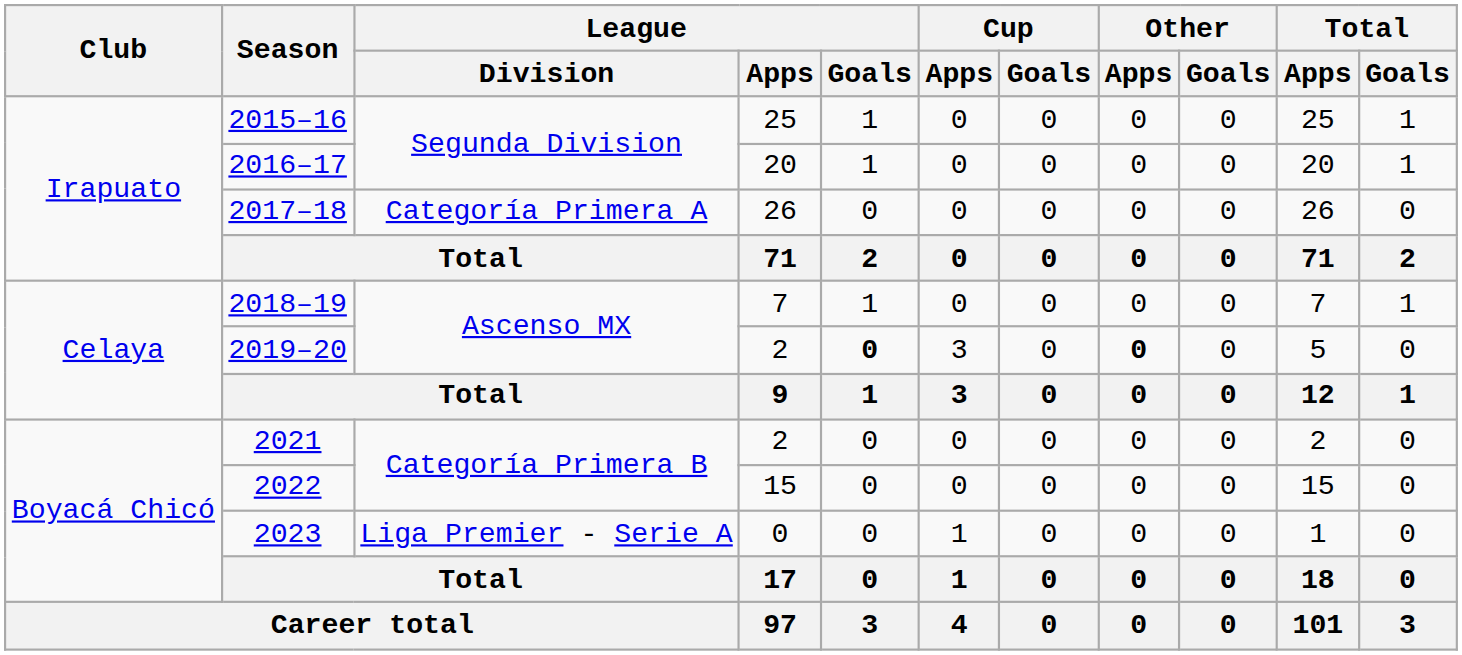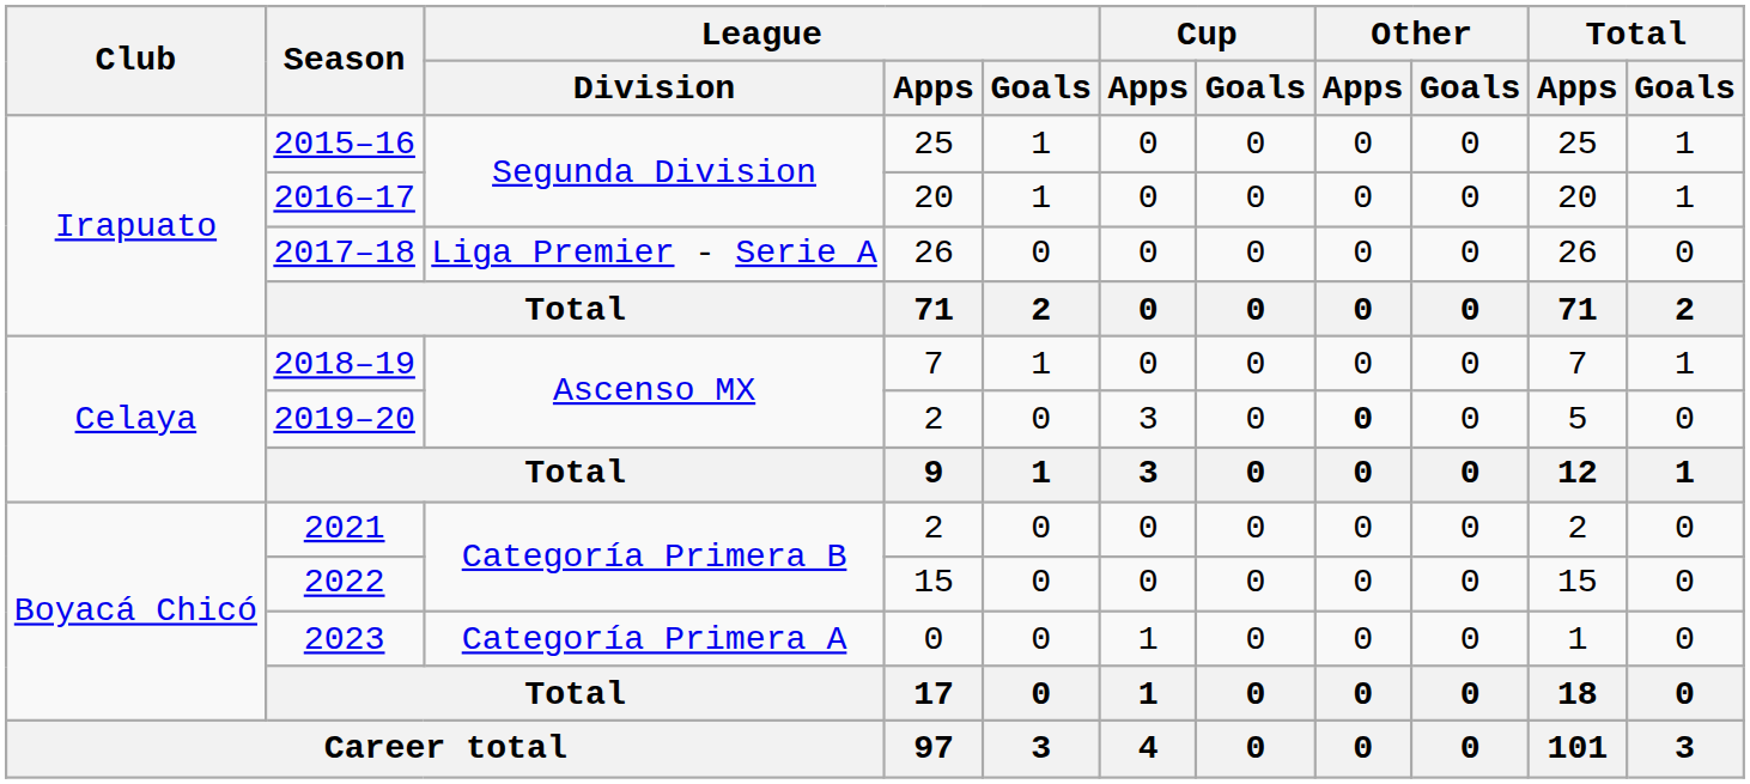 <table class=wikitable style=text-align:center>
 <tr>
 <th rowspan="2">Club</th>
 <th rowspan="2">Season</th>
 <th colspan="3">League</th>
 <th colspan="2">Cup</th>
 <th colspan="2">Other</th>
 <th colspan="2">Total</th>
 </tr>
 <tr>
 <th>Division</th>
 <th>Apps</th>
 <th>Goals</th>
 <th>Apps</th>
 <th>Goals</th>
 <th>Apps</th>
 <th>Goals</th>
 <th>Apps</th>
 <th>Goals</th>
 </tr>
 <tr>
 <td rowspan="4"><a href='#'>Irapuato</a></td>
 <td><a href='#'>2015–16</a></td>
 <td rowspan="2"><a href='#'>Segunda Division</a></td>
 <td>25</td>
 <td>1</td>
 <td>0</td>
 <td>0</td>
 <td>0</td>
 <td>0</td>
 <td>25</td>
 <td>1</td>
 </tr>
 <tr>
 <td><a href='#'>2016–17</a></td>
 <td>20</td>
 <td>1</td>
 <td>0</td>
 <td>0</td>
 <td>0</td>
 <td>0</td>
 <td>20</td>
 <td>1</td>
 </tr>
 <tr>
 <td><a href='#'>2017–18</a></td>
-<td><a href='#'>Categoría Primera A</a></td>
+<td><a href='#'>Liga Premier</a> - <a href='#'>Serie A</a></td>
 <td>26</td>
 <td>0</td>
 <td>0</td>
 <td>0</td>
 <td>0</td>
 <td>0</td>
 <td>26</td>
 <td>0</td>
 </tr>
 <tr>
 <th colspan="2"><strong>Total</strong></th>
 <th>71</th>
 <th>2</th>
 <th>0</th>
 <th>0</th>
 <th>0</th>
 <th>0</th>
 <th>71</th>
 <th>2</th>
 </tr>
 <tr>
 <td rowspan="3"><a href='#'>Celaya</a></td>
 <td><a href='#'>2018–19</a></td>
 <td rowspan="2"><a href='#'>Ascenso MX</a></td>
 <td>7</td>
 <td>1</td>
 <td>0</td>
 <td>0</td>
 <td>0</td>
 <td>0</td>
 <td>7</td>
 <td>1</td>
 </tr>
 <tr>
 <td><a href='#'>2019–20</a></td>
 <td>2</td>
-<td><strong>0</strong></td>
+<td>0</td>
 <td>3</td>
 <td>0</td>
 <td><strong>0</strong></td>
 <td>0</td>
 <td>5</td>
 <td>0</td>
 </tr>
 <tr>
 <th colspan="2"><strong>Total</strong></th>
 <th>9</th>
 <th>1</th>
 <th>3</th>
 <th>0</th>
 <th>0</th>
 <th>0</th>
 <th>12</th>
 <th>1</th>
 </tr>
 <tr>
 <td rowspan="4"><a href='#'>Boyacá Chicó</a></td>
 <td><a href='#'>2021</a></td>
 <td rowspan="2"><a href='#'>Categoría Primera B</a></td>
 <td>2</td>
 <td>0</td>
 <td>0</td>
 <td>0</td>
 <td>0</td>
 <td>0</td>
 <td>2</td>
 <td>0</td>
 </tr>
 <tr>
 <td><a href='#'>2022</a></td>
 <td>15</td>
 <td>0</td>
 <td>0</td>
 <td>0</td>
 <td>0</td>
 <td>0</td>
 <td>15</td>
 <td>0</td>
 </tr>
 <tr>
 <td><a href='#'>2023</a></td>
-<td><a href='#'>Liga Premier</a> - <a href='#'>Serie A</a></td>
+<td><a href='#'>Categoría Primera A</a></td>
 <td>0</td>
 <td>0</td>
 <td>1</td>
 <td>0</td>
 <td>0</td>
 <td>0</td>
 <td>1</td>
 <td>0</td>
 </tr>
 <tr>
 <th colspan="2"><strong>Total</strong></th>
 <th>17</th>
 <th>0</th>
 <th>1</th>
 <th>0</th>
 <th>0</th>
 <th>0</th>
 <th>18</th>
 <th>0</th>
 </tr>
 <tr>
 <th colspan="3"><strong>Career total</strong></th>
 <th>97</th>
 <th>3</th>
 <th>4</th>
 <th>0</th>
 <th>0</th>
 <th>0</th>
 <th>101</th>
 <th>3</th>
 </tr>
 </table>
